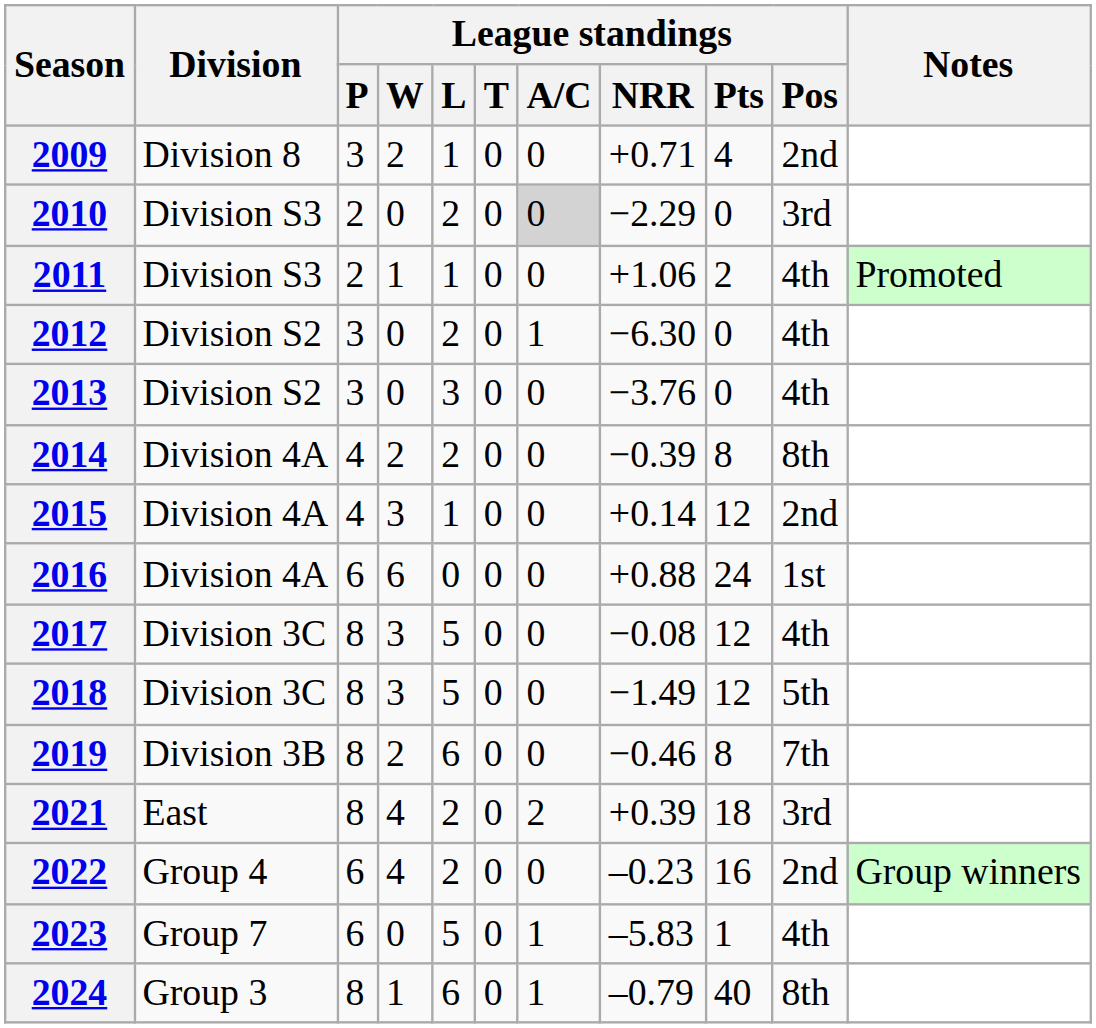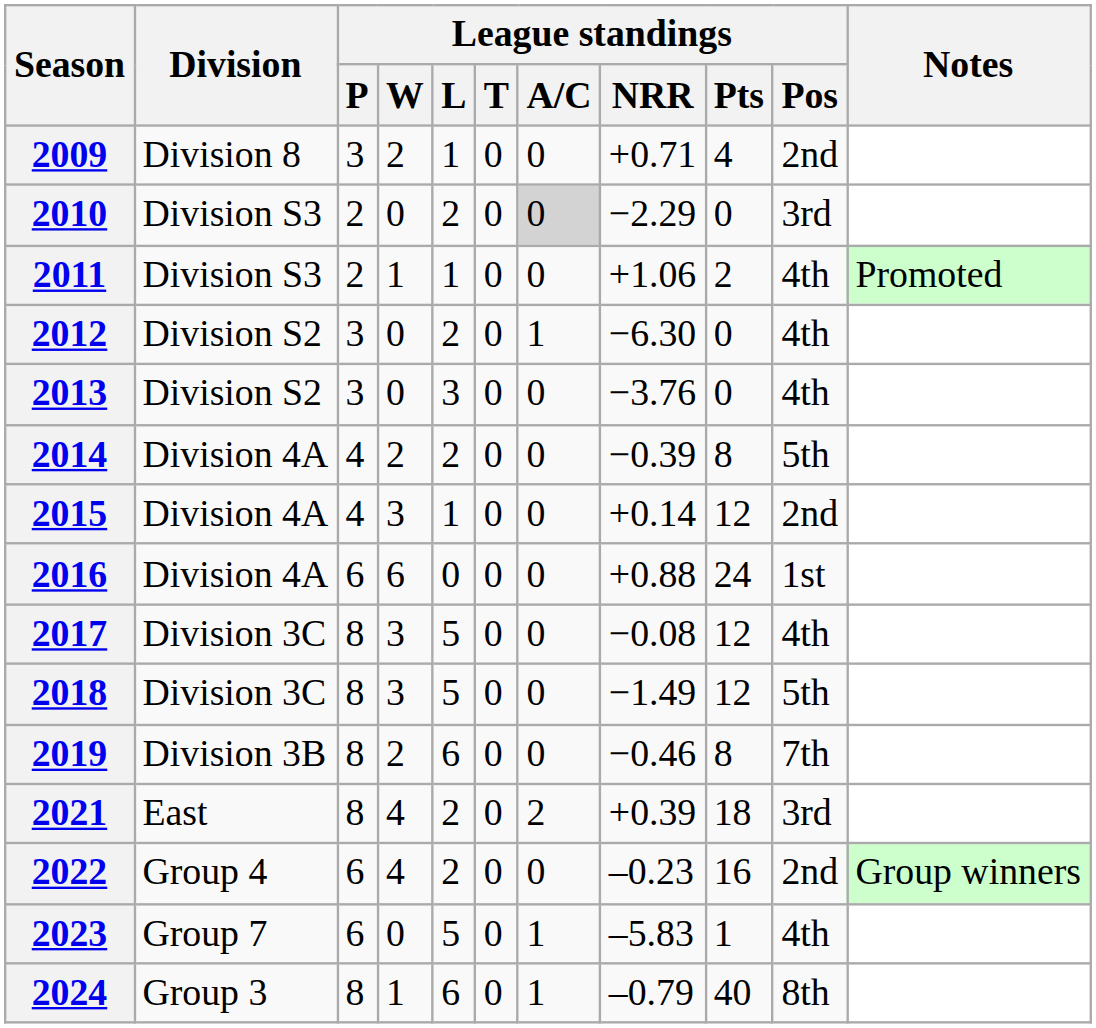 <table class="wikitable sortable">
 <tr>
 <th scope="col" rowspan="2">Season</th>
 <th scope="col" rowspan="2">Division</th>
 <th scope="col" colspan="8">League standings</th>
 <th scope="col" rowspan="2">Notes</th>
 </tr>
 <tr>
 <th scope="col">P</th>
 <th scope="col">W</th>
 <th scope="col">L</th>
 <th scope="col">T</th>
 <th scope="col">A/C</th>
 <th scope="col">NRR</th>
 <th scope="col">Pts</th>
 <th scope="col">Pos</th>
 </tr>
 <tr>
 <th scope="row"><a href='#'>2009</a></th>
 <td>Division 8</td>
 <td>3</td>
 <td>2</td>
 <td>1</td>
 <td>0</td>
 <td>0</td>
 <td>+0.71</td>
 <td>4</td>
 <td>2nd</td>
 <td style="background: white;"></td>
 </tr>
 <tr>
 <th scope="row"><a href='#'>2010</a></th>
 <td>Division S3</td>
 <td>2</td>
 <td>0</td>
 <td>2</td>
 <td>0</td>
 <td style="background: lightgrey;">0</td>
 <td>−2.29</td>
 <td>0</td>
 <td>3rd</td>
 <td style="background: white;"></td>
 </tr>
 <tr>
 <th scope="row"><a href='#'>2011</a></th>
 <td>Division S3</td>
 <td>2</td>
 <td>1</td>
 <td>1</td>
 <td>0</td>
 <td>0</td>
 <td>+1.06</td>
 <td>2</td>
 <td>4th</td>
 <td style="background: #cfc;">Promoted</td>
 </tr>
 <tr>
 <th scope="row"><a href='#'>2012</a></th>
 <td>Division S2</td>
 <td>3</td>
 <td>0</td>
 <td>2</td>
 <td>0</td>
 <td>1</td>
 <td>−6.30</td>
 <td>0</td>
 <td>4th</td>
 <td style="background: white;"></td>
 </tr>
 <tr>
 <th scope="row"><a href='#'>2013</a></th>
 <td>Division S2</td>
 <td>3</td>
 <td>0</td>
 <td>3</td>
 <td>0</td>
 <td>0</td>
 <td>−3.76</td>
 <td>0</td>
 <td>4th</td>
 <td style="background: white;"></td>
 </tr>
 <tr>
 <th scope="row"><a href='#'>2014</a></th>
 <td>Division 4A</td>
 <td>4</td>
 <td>2</td>
 <td>2</td>
 <td>0</td>
 <td>0</td>
 <td>−0.39</td>
 <td>8</td>
-<td>8th</td>
+<td>5th</td>
 <td style="background: white;"></td>
 </tr>
 <tr>
 <th scope="row"><a href='#'>2015</a></th>
 <td>Division 4A</td>
 <td>4</td>
 <td>3</td>
 <td>1</td>
 <td>0</td>
 <td>0</td>
 <td>+0.14</td>
 <td>12</td>
 <td>2nd</td>
 <td style="background: white;"></td>
 </tr>
 <tr>
 <th scope="row"><a href='#'>2016</a></th>
 <td>Division 4A</td>
 <td>6</td>
 <td>6</td>
 <td>0</td>
 <td>0</td>
 <td>0</td>
 <td>+0.88</td>
 <td>24</td>
 <td>1st</td>
 <td style="background: white;"></td>
 </tr>
 <tr>
 <th scope="row"><a href='#'>2017</a></th>
 <td>Division 3C</td>
 <td>8</td>
 <td>3</td>
 <td>5</td>
 <td>0</td>
 <td>0</td>
 <td>−0.08</td>
 <td>12</td>
 <td>4th</td>
 <td style="background: white;"></td>
 </tr>
 <tr>
 <th scope="row"><a href='#'>2018</a></th>
 <td>Division 3C</td>
 <td>8</td>
 <td>3</td>
 <td>5</td>
 <td>0</td>
 <td>0</td>
 <td>−1.49</td>
 <td>12</td>
 <td>5th</td>
 <td style="background: white;"></td>
 </tr>
 <tr>
 <th scope="row"><a href='#'>2019</a></th>
 <td>Division 3B</td>
 <td>8</td>
 <td>2</td>
 <td>6</td>
 <td>0</td>
 <td>0</td>
 <td>−0.46</td>
 <td>8</td>
 <td>7th</td>
 <td style="background: white;"></td>
 </tr>
 <tr>
 <th scope="row"><a href='#'>2021</a></th>
 <td>East</td>
 <td>8</td>
 <td>4</td>
 <td>2</td>
 <td>0</td>
 <td>2</td>
 <td>+0.39</td>
 <td>18</td>
 <td>3rd</td>
 <td style="background: white;"></td>
 </tr>
 <tr>
 <th scope="row"><a href='#'>2022</a></th>
 <td>Group 4</td>
 <td>6</td>
 <td>4</td>
 <td>2</td>
 <td>0</td>
 <td>0</td>
 <td>–0.23</td>
 <td>16</td>
 <td>2nd</td>
 <td style="background: #cfc;">Group winners</td>
 </tr>
 <tr>
 <th scope="row"><a href='#'>2023</a></th>
 <td>Group 7</td>
 <td>6</td>
 <td>0</td>
 <td>5</td>
 <td>0</td>
 <td>1</td>
 <td>–5.83</td>
 <td>1</td>
 <td>4th</td>
 <td style="background: white;"></td>
 </tr>
 <tr>
 <th scope="row"><a href='#'>2024</a></th>
 <td>Group 3</td>
 <td>8</td>
 <td>1</td>
 <td>6</td>
 <td>0</td>
 <td>1</td>
 <td>–0.79</td>
 <td>40</td>
 <td>8th</td>
 <td style="background: white;"></td>
 </tr>
 </table>
